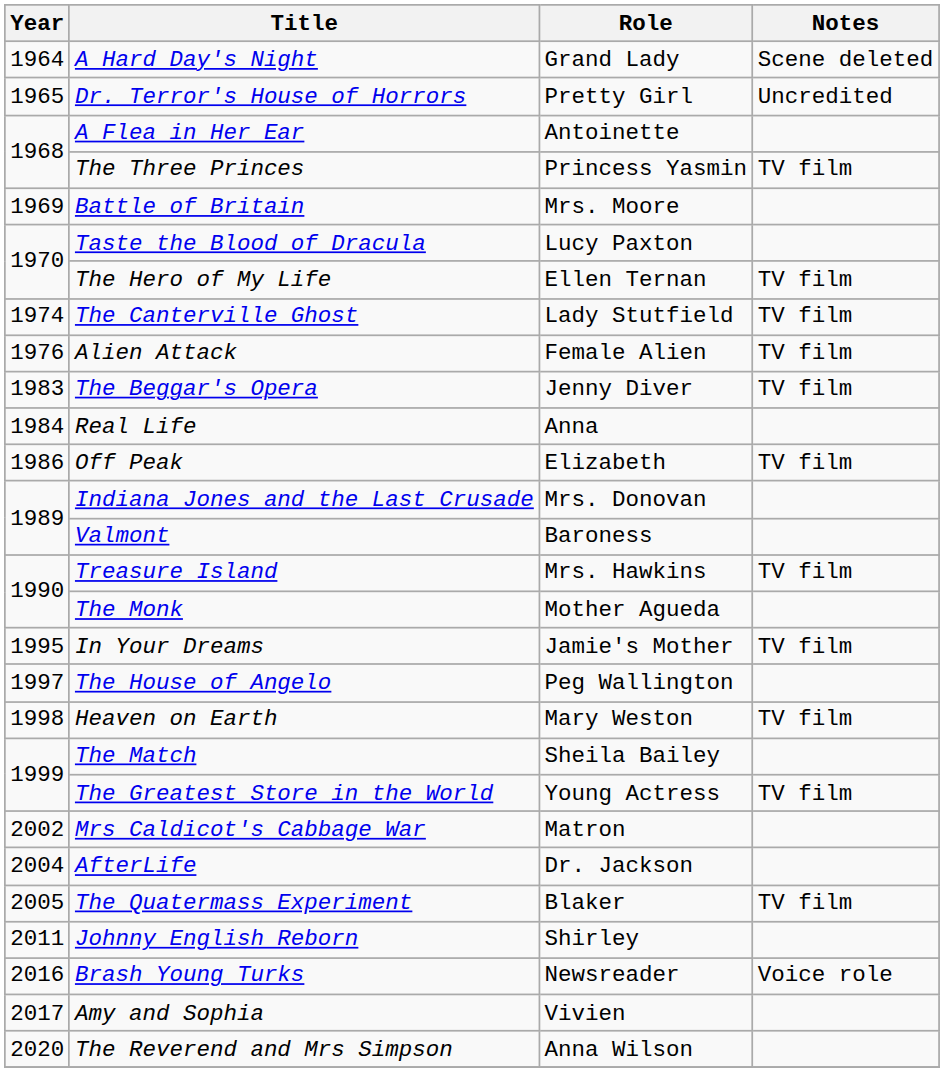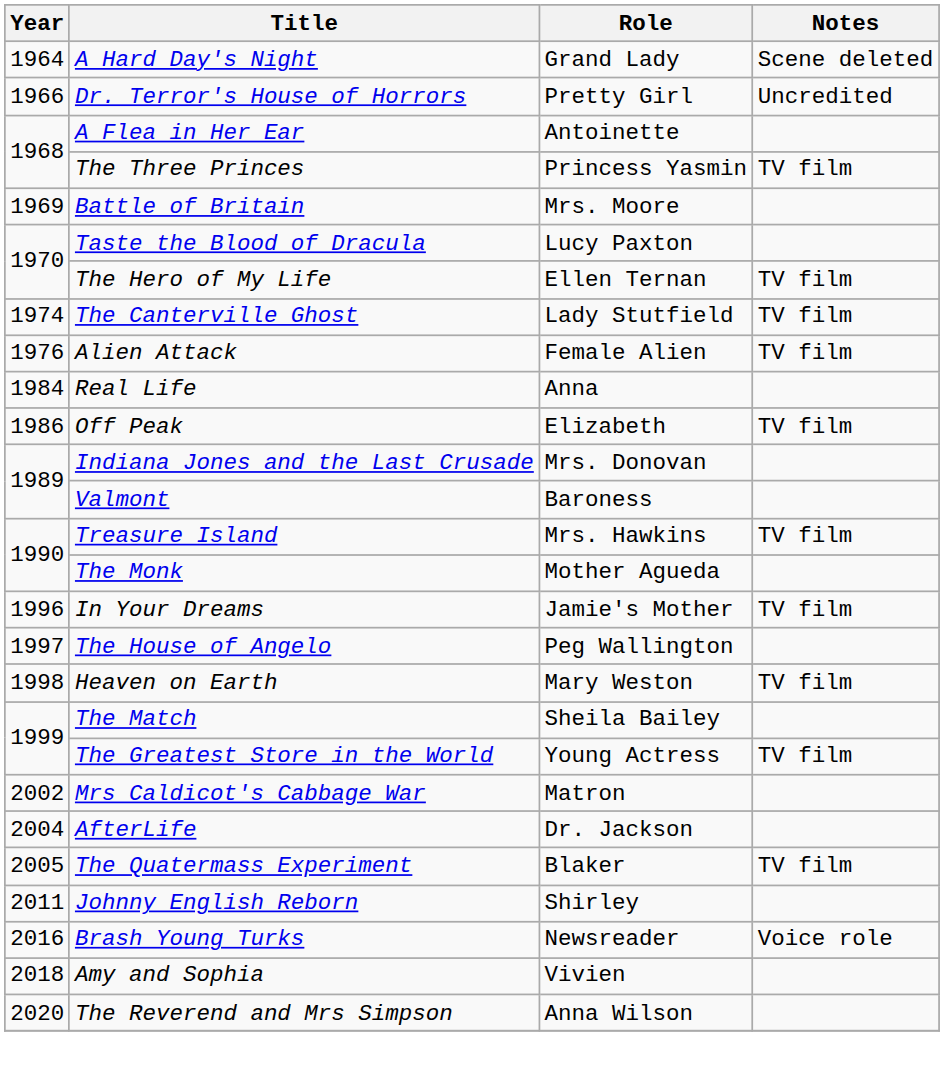 <table class="wikitable">
 <tr>
 <th>Year</th>
 <th>Title</th>
 <th>Role</th>
 <th>Notes</th>
 </tr>
 <tr>
 <td>1964</td>
 <td><em><a href='#'>A Hard Day's Night</a></em></td>
 <td>Grand Lady</td>
 <td>Scene deleted</td>
 </tr>
 <tr>
-<td>1965</td>
+<td>1966</td>
 <td><em><a href='#'>Dr. Terror's House of Horrors</a></em></td>
 <td>Pretty Girl</td>
 <td>Uncredited</td>
 </tr>
 <tr>
 <td rowspan="2">1968</td>
 <td><em><a href='#'>A Flea in Her Ear</a></em></td>
 <td>Antoinette</td>
 <td></td>
 </tr>
 <tr>
 <td><em>The Three Princes</em></td>
 <td>Princess Yasmin</td>
 <td>TV film</td>
 </tr>
 <tr>
 <td>1969</td>
 <td><em><a href='#'>Battle of Britain</a></em></td>
 <td>Mrs. Moore</td>
 <td></td>
 </tr>
 <tr>
 <td rowspan="2">1970</td>
 <td><em><a href='#'>Taste the Blood of Dracula</a></em></td>
 <td>Lucy Paxton</td>
 <td></td>
 </tr>
 <tr>
 <td><em>The Hero of My Life</em></td>
 <td>Ellen Ternan</td>
 <td>TV film</td>
 </tr>
 <tr>
 <td>1974</td>
 <td><em><a href='#'>The Canterville Ghost</a></em></td>
 <td>Lady Stutfield</td>
 <td>TV film</td>
 </tr>
 <tr>
 <td>1976</td>
 <td><em>Alien Attack</em></td>
 <td>Female Alien</td>
 <td>TV film</td>
 </tr>
 <tr>
-<td>1983</td>
-<td><em><a href='#'>The Beggar's Opera</a></em></td>
-<td>Jenny Diver</td>
-<td>TV film</td>
-</tr>
-<tr>
 <td>1984</td>
 <td><em>Real Life</em></td>
 <td>Anna</td>
 <td></td>
 </tr>
 <tr>
 <td>1986</td>
 <td><em>Off Peak</em></td>
 <td>Elizabeth</td>
 <td>TV film</td>
 </tr>
 <tr>
 <td rowspan="2">1989</td>
 <td><em><a href='#'>Indiana Jones and the Last Crusade</a></em></td>
 <td>Mrs. Donovan</td>
 <td></td>
 </tr>
 <tr>
 <td><em><a href='#'>Valmont</a></em></td>
 <td>Baroness</td>
 <td></td>
 </tr>
 <tr>
 <td rowspan="2">1990</td>
 <td><em><a href='#'>Treasure Island</a></em></td>
 <td>Mrs. Hawkins</td>
 <td>TV film</td>
 </tr>
 <tr>
 <td><em><a href='#'>The Monk</a></em></td>
 <td>Mother Agueda</td>
 <td></td>
 </tr>
 <tr>
-<td>1995</td>
+<td>1996</td>
 <td><em>In Your Dreams</em></td>
 <td>Jamie's Mother</td>
 <td>TV film</td>
 </tr>
 <tr>
 <td>1997</td>
 <td><em><a href='#'>The House of Angelo</a></em></td>
 <td>Peg Wallington</td>
 <td></td>
 </tr>
 <tr>
 <td>1998</td>
 <td><em>Heaven on Earth</em></td>
 <td>Mary Weston</td>
 <td>TV film</td>
 </tr>
 <tr>
 <td rowspan="2">1999</td>
 <td><em><a href='#'>The Match</a></em></td>
 <td>Sheila Bailey</td>
 <td></td>
 </tr>
 <tr>
 <td><em><a href='#'>The Greatest Store in the World</a></em></td>
 <td>Young Actress</td>
 <td>TV film</td>
 </tr>
 <tr>
 <td>2002</td>
 <td><em><a href='#'>Mrs Caldicot's Cabbage War</a></em></td>
 <td>Matron</td>
 <td></td>
 </tr>
 <tr>
 <td>2004</td>
 <td><em><a href='#'>AfterLife</a></em></td>
 <td>Dr. Jackson</td>
 <td></td>
 </tr>
 <tr>
 <td>2005</td>
 <td><em><a href='#'>The Quatermass Experiment</a></em></td>
 <td>Blaker</td>
 <td>TV film</td>
 </tr>
 <tr>
 <td>2011</td>
 <td><em><a href='#'>Johnny English Reborn</a></em></td>
 <td>Shirley</td>
 <td></td>
 </tr>
 <tr>
 <td>2016</td>
 <td><em><a href='#'>Brash Young Turks</a></em></td>
 <td>Newsreader</td>
 <td>Voice role</td>
 </tr>
 <tr>
-<td>2017</td>
+<td>2018</td>
 <td><em>Amy and Sophia</em></td>
 <td>Vivien</td>
 <td></td>
 </tr>
 <tr>
 <td>2020</td>
 <td><em>The Reverend and Mrs Simpson</em></td>
 <td>Anna Wilson</td>
 <td></td>
 </tr>
 <tr>
 </tr>
 </table>
